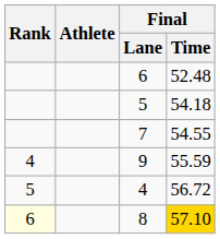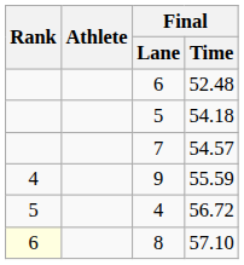 <table class="wikitable sortable"  style="text-align:center">
 <tr>
 <th rowspan="2" data-sort-type=number>Rank</th>
 <th rowspan="2">Athlete</th>
 <th colspan="2">Final</th>
 </tr>
 <tr>
 <th>Lane</th>
 <th>Time</th>
 </tr>
 <tr>
 <td></td>
 <td align="left"></td>
 <td>6</td>
 <td>52.48</td>
 </tr>
 <tr>
 <td></td>
 <td align="left"></td>
 <td>5</td>
 <td>54.18</td>
 </tr>
 <tr>
 <td></td>
 <td align="left"></td>
 <td>7</td>
-<td>54.55</td>
+<td>54.57</td>
 </tr>
 <tr>
 <td>4</td>
 <td align="left"></td>
 <td>9</td>
 <td>55.59</td>
 </tr>
 <tr>
 <td>5</td>
 <td align="left"></td>
 <td>4</td>
 <td>56.72</td>
 </tr>
 <tr>
 <td style="background: lightyellow;">6</td>
 <td align="left"></td>
 <td>8</td>
-<td style="background: gold;">57.10</td>
+<td>57.10</td>
 </tr>
 </table>
